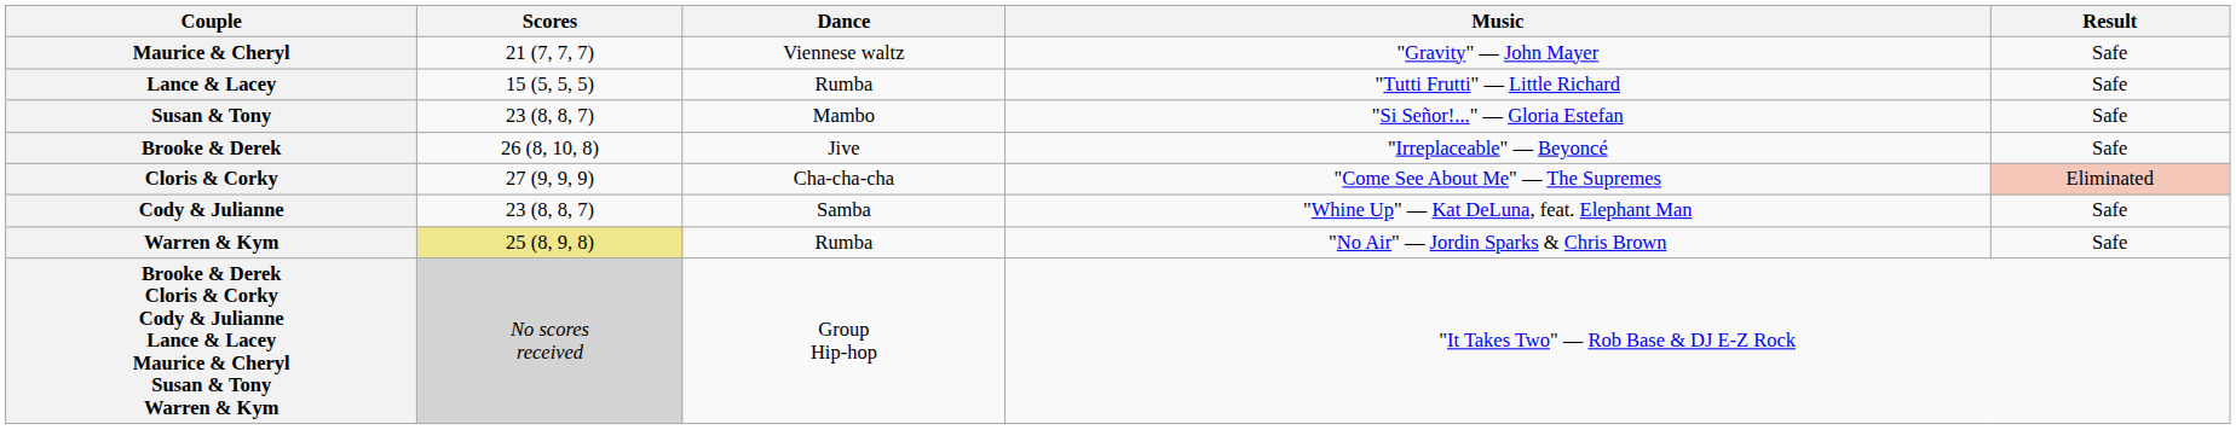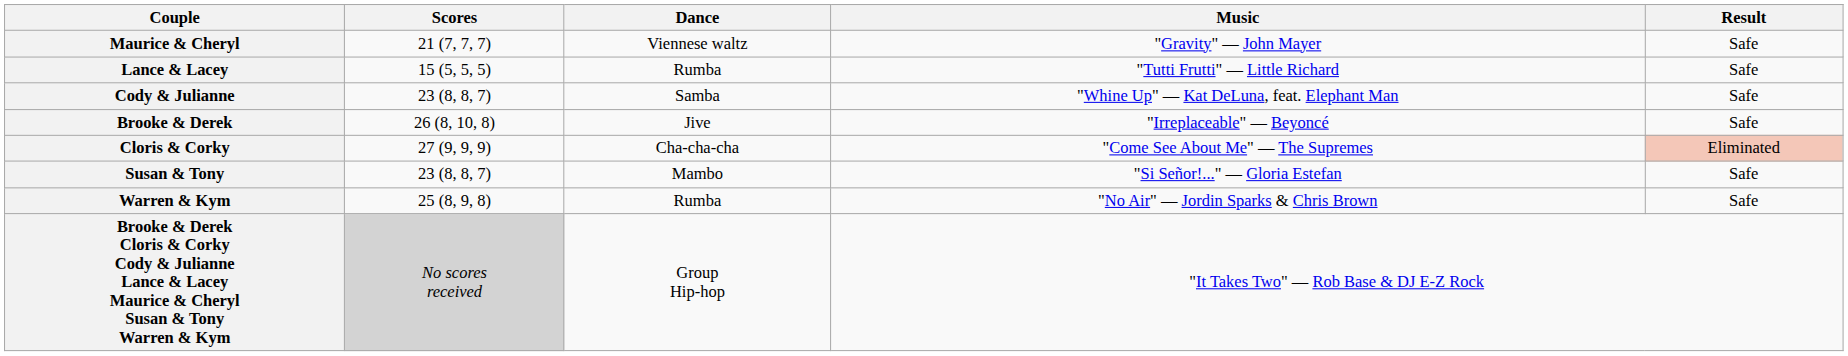 <table class="wikitable sortable" style="text-align:center; width:90%">
 <tr>
 <th scope="col">Couple</th>
 <th scope="col">Scores</th>
 <th scope="col" class="unsortable">Dance</th>
 <th scope="col" class="unsortable">Music</th>
 <th scope="col" class="unsortable">Result</th>
 </tr>
 <tr>
 <th scope="row">Maurice & Cheryl</th>
 <td>21 (7, 7, 7)</td>
 <td>Viennese waltz</td>
 <td>"<a href='#'>Gravity</a>" — <a href='#'>John Mayer</a></td>
 <td>Safe</td>
 </tr>
 <tr>
 <th scope="row">Lance & Lacey</th>
 <td>15 (5, 5, 5)</td>
 <td>Rumba</td>
 <td>"<a href='#'>Tutti Frutti</a>" — <a href='#'>Little Richard</a></td>
 <td>Safe</td>
 </tr>
 <tr>
-<th scope="row">Susan & Tony</th>
+<th scope="row">Cody & Julianne</th>
 <td>23 (8, 8, 7)</td>
-<td>Mambo</td>
-<td>"<a href='#'>Si Señor!...</a>" — <a href='#'>Gloria Estefan</a></td>
+<td>Samba</td>
+<td>"<a href='#'>Whine Up</a>" — <a href='#'>Kat DeLuna</a>, feat. <a href='#'>Elephant Man</a></td>
 <td>Safe</td>
 </tr>
 <tr>
 <th scope="row">Brooke & Derek</th>
 <td>26 (8, 10, 8)</td>
 <td>Jive</td>
 <td>"<a href='#'>Irreplaceable</a>" — <a href='#'>Beyoncé</a></td>
 <td>Safe</td>
 </tr>
 <tr>
 <th scope="row">Cloris & Corky</th>
 <td>27 (9, 9, 9)</td>
 <td>Cha-cha-cha</td>
 <td>"<a href='#'>Come See About Me</a>" — <a href='#'>The Supremes</a></td>
 <td bgcolor=f4c7b8>Eliminated</td>
 </tr>
 <tr>
-<th scope="row">Cody & Julianne</th>
+<th scope="row">Susan & Tony</th>
 <td>23 (8, 8, 7)</td>
-<td>Samba</td>
-<td>"<a href='#'>Whine Up</a>" — <a href='#'>Kat DeLuna</a>, feat. <a href='#'>Elephant Man</a></td>
+<td>Mambo</td>
+<td>"<a href='#'>Si Señor!...</a>" — <a href='#'>Gloria Estefan</a></td>
 <td>Safe</td>
 </tr>
 <tr>
 <th scope="row">Warren & Kym</th>
-<td style="background: khaki;">25 (8, 9, 8)</td>
+<td>25 (8, 9, 8)</td>
 <td>Rumba</td>
 <td>"<a href='#'>No Air</a>" — <a href='#'>Jordin Sparks</a> & <a href='#'>Chris Brown</a></td>
 <td>Safe</td>
 </tr>
 <tr>
 <th scope="row">Brooke & Derek<br>Cloris & Corky<br>Cody & Julianne<br>Lance & Lacey<br>Maurice & Cheryl<br>Susan & Tony<br>Warren & Kym</th>
 <td bgcolor="lightgray"><em>No scores<br>received</em></td>
 <td>Group<br>Hip-hop</td>
 <td colspan="2">"<a href='#'>It Takes Two</a>" — <a href='#'>Rob Base & DJ E-Z Rock</a></td>
 </tr>
 </table>
